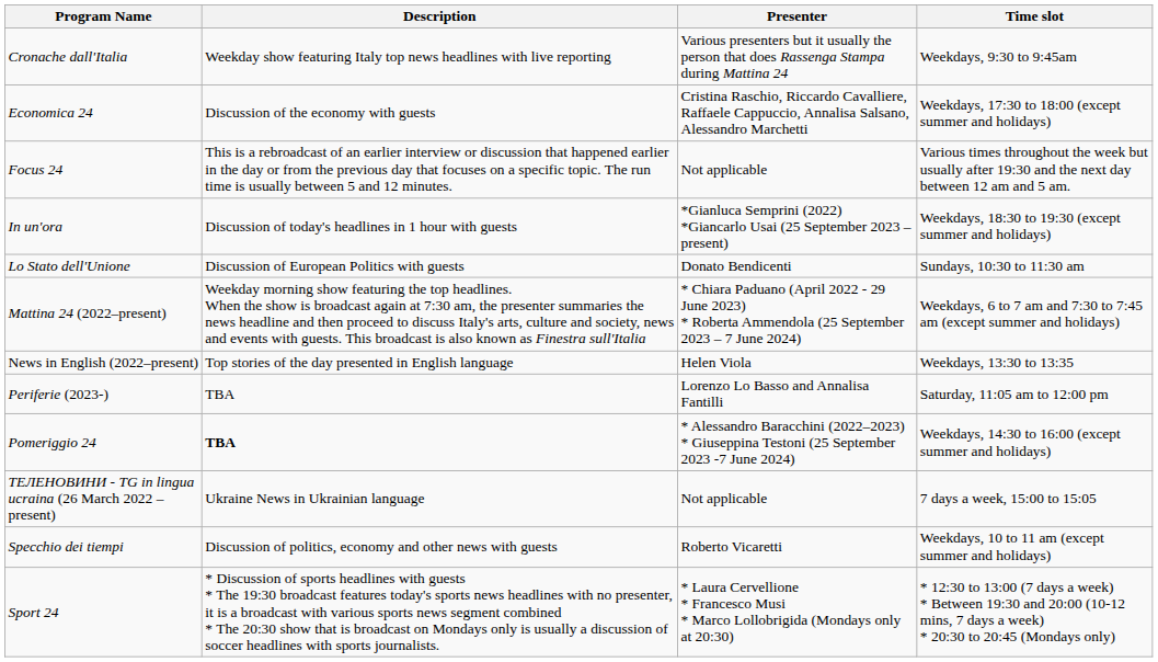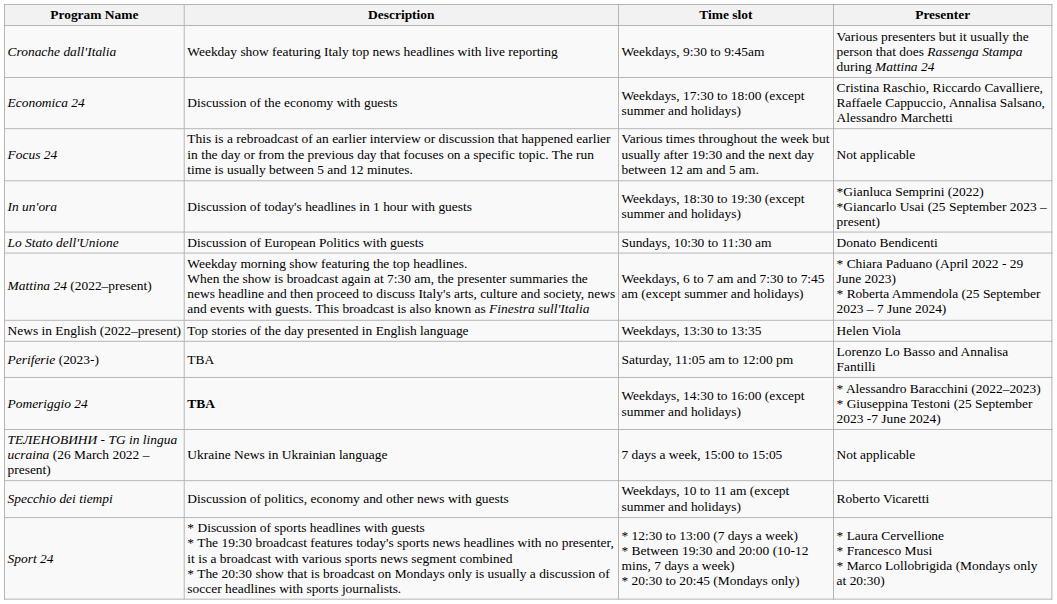 <table class="wikitable sortable">
 <tr>
 <th>Program Name</th>
 <th>Description</th>
+<th>Time slot</th>
 <th>Presenter</th>
-<th>Time slot</th>
 </tr>
 <tr>
 <td><em>Cronache dall'Italia</em></td>
 <td>Weekday show featuring Italy top news headlines with live reporting</td>
+<td>Weekdays, 9:30 to 9:45am</td>
 <td>Various presenters but it usually the person that does <em>Rassenga Stampa</em> during <em>Mattina 24</em></td>
-<td>Weekdays, 9:30 to 9:45am</td>
 </tr>
 <tr>
 <td><em>Economica 24</em></td>
 <td>Discussion of the economy with guests</td>
+<td>Weekdays, 17:30 to 18:00 (except summer and holidays)</td>
 <td>Cristina Raschio, Riccardo Cavalliere, Raffaele Cappuccio, Annalisa Salsano, Alessandro Marchetti</td>
-<td>Weekdays, 17:30 to 18:00 (except summer and holidays)</td>
 </tr>
 <tr>
 <td><em>Focus 24</em></td>
 <td>This is a rebroadcast of an earlier interview or discussion that happened earlier in the day or from the previous day that focuses on a specific topic. The run time is usually between 5 and 12 minutes.</td>
+<td>Various times throughout the week but usually after 19:30 and the next day between 12 am and 5 am.</td>
 <td>Not applicable</td>
-<td>Various times throughout the week but usually after 19:30 and the next day between 12 am and 5 am.</td>
 </tr>
 <tr>
 <td><em>In un'ora</em></td>
 <td>Discussion of today's headlines in 1 hour with guests</td>
+<td>Weekdays, 18:30 to 19:30 (except summer and holidays)</td>
 <td>*Gianluca Semprini (2022)<br>*Giancarlo Usai (25 September 2023 – present)</td>
-<td>Weekdays, 18:30 to 19:30 (except summer and holidays)</td>
 </tr>
 <tr>
 <td><em>Lo Stato dell'Unione</em></td>
 <td>Discussion of European Politics with guests</td>
+<td>Sundays, 10:30 to 11:30 am</td>
 <td>Donato Bendicenti</td>
-<td>Sundays, 10:30 to 11:30 am</td>
 </tr>
 <tr>
 <td><em>Mattina 24</em> (2022–present)</td>
 <td>Weekday morning show featuring the top headlines.<br>When the show is broadcast again at 7:30 am, the presenter summaries the news headline and then proceed to discuss Italy's arts, culture and society, news and events with guests. This broadcast is also known as <em>Finestra sull'Italia</em></td>
+<td>Weekdays, 6 to 7 am and 7:30 to 7:45 am (except summer and holidays)</td>
 <td>* Chiara Paduano (April 2022 - 29 June 2023)<br> * Roberta Ammendola (25 September 2023 – 7 June 2024)</td>
-<td>Weekdays, 6 to 7 am and 7:30 to 7:45 am (except summer and holidays)</td>
 </tr>
 <tr>
 <td>News in English (2022–present)</td>
 <td>Top stories of the day presented in English language</td>
+<td>Weekdays, 13:30 to 13:35</td>
 <td>Helen Viola</td>
-<td>Weekdays, 13:30 to 13:35</td>
 </tr>
 <tr>
 <td><em>Periferie</em> (2023-)</td>
 <td>TBA</td>
+<td>Saturday, 11:05 am to 12:00 pm</td>
 <td>Lorenzo Lo Basso and Annalisa Fantilli</td>
-<td>Saturday, 11:05 am to 12:00 pm</td>
 </tr>
 <tr>
 <td><em>Pomeriggio 24</em></td>
 <td><strong>TBA</strong></td>
+<td>Weekdays, 14:30 to 16:00 (except summer and holidays)</td>
 <td>* Alessandro Baracchini (2022–2023) <br> * Giuseppina Testoni (25 September 2023 -7 June 2024)</td>
-<td>Weekdays, 14:30 to 16:00 (except summer and holidays)</td>
 </tr>
 <tr>
 <td><em>TEЛEНOBИHИ - TG in lingua ucraina</em> (26 March 2022 – present)</td>
 <td>Ukraine News in Ukrainian language</td>
+<td>7 days a week, 15:00 to 15:05</td>
 <td>Not applicable</td>
-<td>7 days a week, 15:00 to 15:05</td>
 </tr>
 <tr>
 <td><em>Specchio dei tiempi</em></td>
 <td>Discussion of politics, economy and other news with guests</td>
+<td>Weekdays, 10 to 11 am (except summer and holidays)</td>
 <td>Roberto Vicaretti</td>
-<td>Weekdays, 10 to 11 am (except summer and holidays)</td>
 </tr>
 <tr>
 <td><em>Sport 24</em></td>
 <td>* Discussion of sports headlines with guests <br> * The 19:30 broadcast features today's sports news headlines with no presenter, it is a broadcast with various sports news segment combined<br> * The 20:30 show that is broadcast on Mondays only is usually a discussion of soccer headlines with sports journalists.</td>
+<td>* 12:30 to 13:00 (7 days a week)<br>* Between 19:30 and 20:00 (10-12 mins, 7 days a week)<br>* 20:30 to 20:45 (Mondays only)</td>
 <td>* Laura Cervellione<br>* Francesco Musi<br>* Marco Lollobrigida (Mondays only at 20:30)</td>
-<td>* 12:30 to 13:00 (7 days a week)<br>* Between 19:30 and 20:00 (10-12 mins, 7 days a week)<br>* 20:30 to 20:45 (Mondays only)</td>
 </tr>
 </table>
